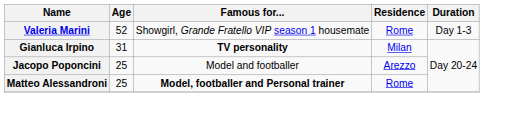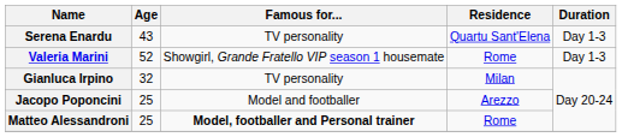 <table class="wikitable sortable" style="text-align:center; line-height:20px; width:auto;">
 <tr>
 <th>Name</th>
 <th>Age</th>
 <th>Famous for...</th>
 <th>Residence</th>
 <th>Duration</th>
+</tr>
+<tr>
+<th>Serena Enardu</th>
+<td>43</td>
+<td>TV personality</td>
+<td><a href='#'>Quartu Sant'Elena</a></td>
+<td>Day 1-3</td>
 </tr>
 <tr>
 <th><a href='#'>Valeria Marini</a></th>
 <td>52</td>
 <td>Showgirl, <em>Grande Fratello VIP</em> <a href='#'>season 1</a> housemate</td>
 <td><a href='#'>Rome</a></td>
 <td>Day 1-3</td>
 </tr>
 <tr>
 <th>Gianluca Irpino</th>
-<td>31</td>
-<td><strong>TV personality</strong></td>
+<td>32</td>
+<td>TV personality</td>
 <td><a href='#'>Milan</a></td>
 <td rowspan="3">Day 20-24</td>
 </tr>
 <tr>
 <th>Jacopo Poponcini</th>
 <td>25</td>
 <td>Model and footballer</td>
 <td><a href='#'>Arezzo</a></td>
 </tr>
 <tr>
 <th>Matteo Alessandroni</th>
 <td>25</td>
 <td><strong>Model, footballer and Personal trainer</strong></td>
 <td><a href='#'>Rome</a></td>
 </tr>
 <tr>
 </tr>
 </table>
